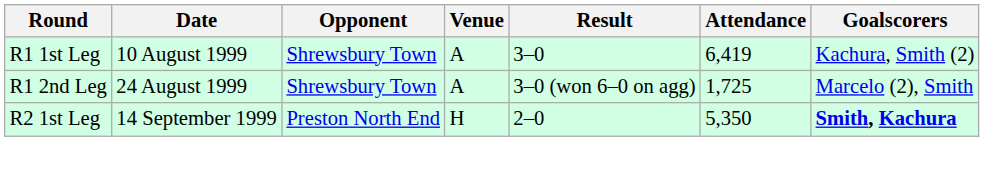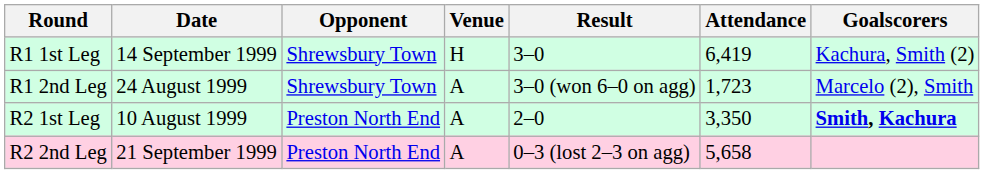 <table class="wikitable">
 <tr>
 <th>Round</th>
 <th>Date</th>
 <th>Opponent</th>
 <th>Venue</th>
 <th>Result</th>
 <th>Attendance</th>
 <th>Goalscorers</th>
 </tr>
 <tr style="background-color: #d0ffe3;">
 <td>R1 1st Leg</td>
-<td>10 August 1999</td>
+<td>14 September 1999</td>
 <td><a href='#'>Shrewsbury Town</a></td>
-<td>A</td>
+<td>H</td>
 <td>3–0</td>
 <td>6,419</td>
 <td><a href='#'>Kachura</a>, <a href='#'>Smith</a> (2)</td>
 </tr>
 <tr style="background-color: #d0ffe3;">
 <td>R1 2nd Leg</td>
 <td>24 August 1999</td>
 <td><a href='#'>Shrewsbury Town</a></td>
 <td>A</td>
 <td>3–0 (won 6–0 on agg)</td>
-<td>1,725</td>
+<td>1,723</td>
 <td><a href='#'>Marcelo</a> (2), <a href='#'>Smith</a></td>
 </tr>
 <tr style="background-color: #d0ffe3;">
 <td>R2 1st Leg</td>
-<td>14 September 1999</td>
+<td>10 August 1999</td>
 <td><a href='#'>Preston North End</a></td>
-<td>H</td>
+<td>A</td>
 <td>2–0</td>
-<td>5,350</td>
+<td>3,350</td>
 <td><strong><a href='#'>Smith</a>, <a href='#'>Kachura</a></strong></td>
 </tr>
+<tr style="background-color: #ffd0e3;">
+<td>R2 2nd Leg</td>
+<td>21 September 1999</td>
+<td><a href='#'>Preston North End</a></td>
+<td>A</td>
+<td>0–3 (lost 2–3 on agg)</td>
+<td>5,658</td>
+<td></td>
+</tr>
 </table>
